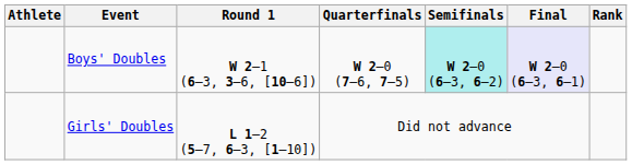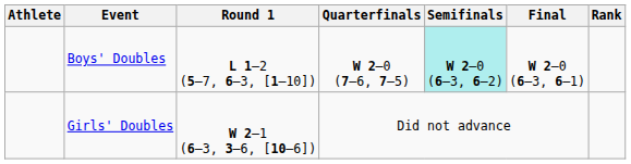 <table class=wikitable style="font-size:90%">
 <tr>
 <th>Athlete</th>
 <th>Event</th>
 <th>Round 1</th>
 <th>Quarterfinals</th>
 <th>Semifinals</th>
 <th>Final</th>
 <th>Rank</th>
 </tr>
 <tr>
 <td> <br></td>
 <td><a href='#'>Boys' Doubles</a></td>
-<td align=center><br><br><strong>W</strong> <strong>2</strong>–1<br> (<strong>6</strong>–3, <strong>3</strong>–6, [<strong>10</strong>–6])</td>
+<td align=center><br><br><strong>L</strong> <strong>1</strong>–2<br> (<strong>5</strong>–7, <strong>6</strong>–3, [<strong>1</strong>–10])</td>
 <td align=center><br><br><strong>W</strong> <strong>2</strong>–0<br> (<strong>7</strong>–6, <strong>7</strong>–5)</td>
 <td align=center style="background: paleturquoise;"><br><br><strong>W</strong> <strong>2</strong>–0<br> (<strong>6</strong>–3, <strong>6</strong>–2)</td>
-<td align=center style="background: lavender;"><br><br><strong>W</strong> <strong>2</strong>–0<br> (<strong>6</strong>–3, <strong>6</strong>–1)</td>
+<td align=center><br><br><strong>W</strong> <strong>2</strong>–0<br> (<strong>6</strong>–3, <strong>6</strong>–1)</td>
 <td align=center></td>
 </tr>
 <tr>
 <td> <br></td>
 <td><a href='#'>Girls' Doubles</a></td>
-<td align=center><br><br><strong>L</strong> <strong>1</strong>–2<br> (<strong>5</strong>–7, <strong>6</strong>–3, [<strong>1</strong>–10])</td>
+<td align=center><br><br><strong>W</strong> <strong>2</strong>–1<br> (<strong>6</strong>–3, <strong>3</strong>–6, [<strong>10</strong>–6])</td>
 <td colspan=3 align=center>Did not advance</td>
 <td align=center></td>
 </tr>
 </table>
